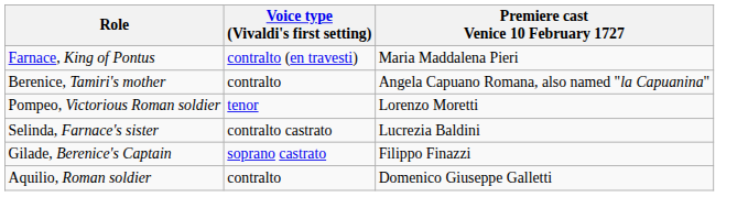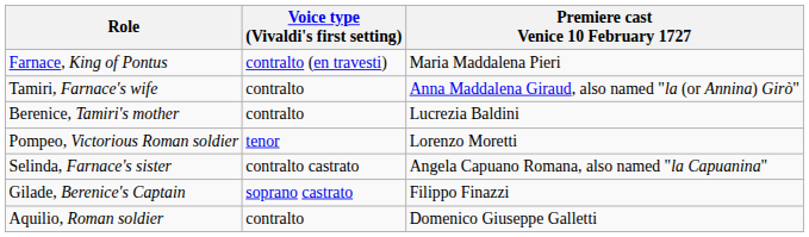 <table class="wikitable">
 <tr>
 <th>Role</th>
 <th><a href='#'>Voice type</a><br>(Vivaldi's first setting)</th>
 <th>Premiere cast<br>Venice 10 February 1727</th>
 </tr>
 <tr>
 <td><a href='#'>Farnace</a>, <em>King of Pontus</em></td>
 <td><a href='#'>contralto</a> (<a href='#'>en travesti</a>)</td>
 <td>Maria Maddalena Pieri</td>
 </tr>
 <tr>
+<td>Tamiri, <em>Farnace's wife</em></td>
+<td>contralto</td>
+<td><a href='#'>Anna Maddalena Giraud</a>, also named "<em>la</em> (or <em>Annina</em>) <em>Girò</em>"</td>
+</tr>
+<tr>
 <td>Berenice, <em>Tamiri's mother</em></td>
 <td>contralto</td>
-<td>Angela Capuano Romana, also named "<em>la Capuanina</em>"</td>
+<td>Lucrezia Baldini</td>
 </tr>
 <tr>
 <td>Pompeo, <em>Victorious Roman soldier</em></td>
 <td><a href='#'>tenor</a></td>
 <td>Lorenzo Moretti</td>
 </tr>
 <tr>
 <td>Selinda, <em>Farnace's sister</em></td>
 <td>contralto castrato</td>
-<td>Lucrezia Baldini</td>
+<td>Angela Capuano Romana, also named "<em>la Capuanina</em>"</td>
 </tr>
 <tr>
 <td>Gilade, <em>Berenice's Captain</em></td>
 <td><a href='#'>soprano</a> <a href='#'>castrato</a></td>
 <td>Filippo Finazzi</td>
 </tr>
 <tr>
 <td>Aquilio, <em>Roman soldier</em></td>
 <td>contralto</td>
 <td>Domenico Giuseppe Galletti</td>
 </tr>
 </table>
